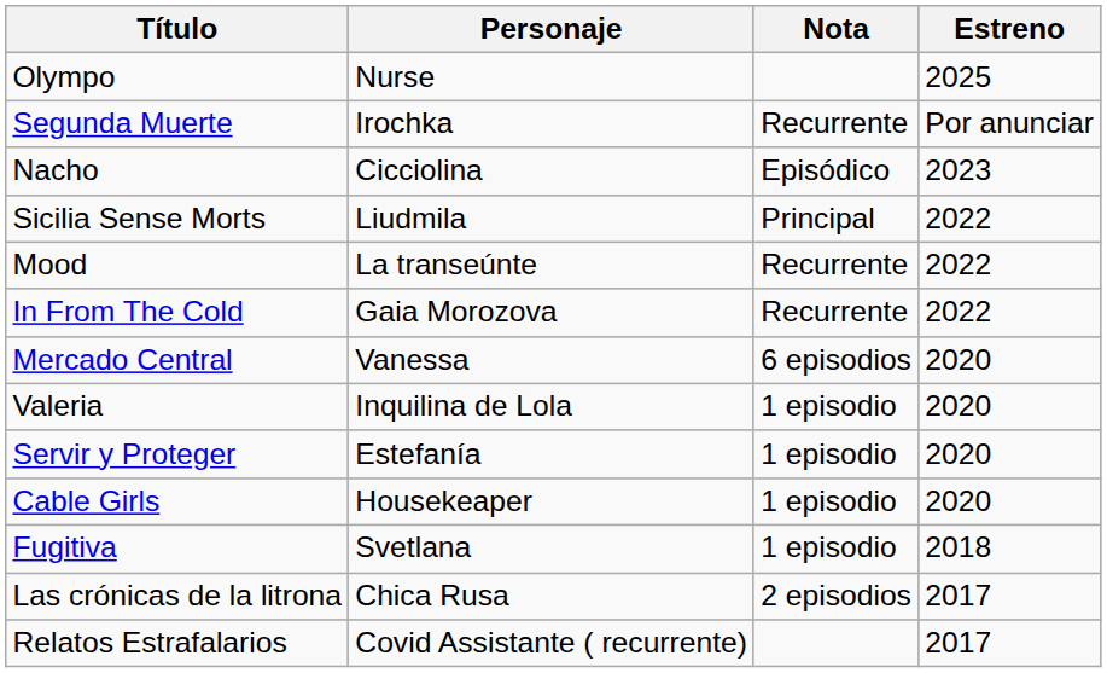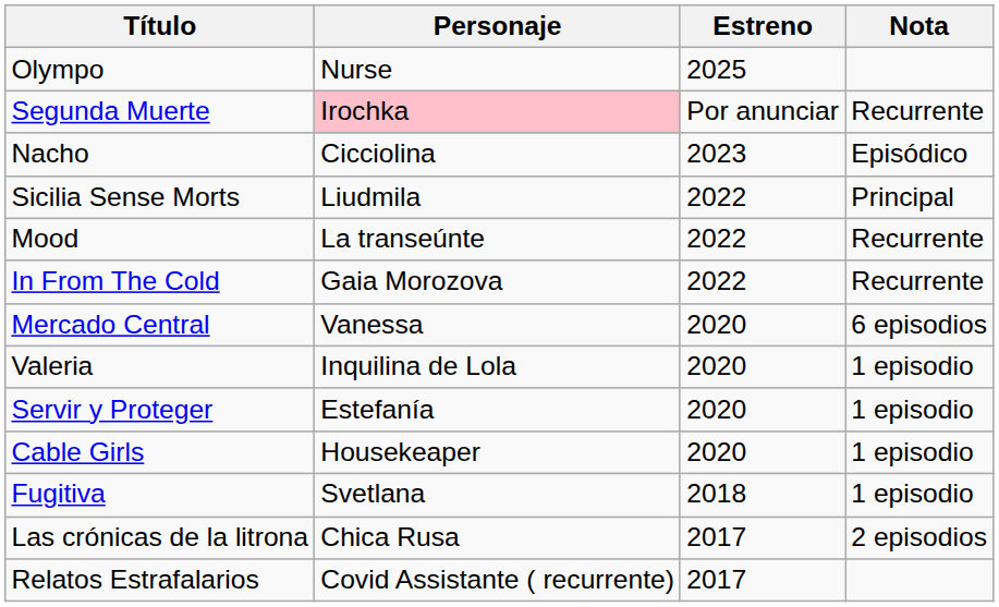 <table class="wikitable">
 <tr>
 <th>Título</th>
 <th>Personaje</th>
+<th>Estreno</th>
 <th>Nota</th>
-<th>Estreno</th>
 </tr>
 <tr>
 <td>Olympo</td>
 <td>Nurse</td>
+<td>2025</td>
 <td></td>
-<td>2025</td>
 </tr>
 <tr>
 <td><a href='#'>Segunda Muerte</a></td>
-<td>Irochka</td>
+<td style="background: pink;">Irochka</td>
+<td>Por anunciar</td>
 <td>Recurrente</td>
-<td>Por anunciar</td>
 </tr>
 <tr>
 <td>Nacho</td>
 <td>Cicciolina</td>
+<td>2023</td>
 <td>Episódico</td>
-<td>2023</td>
 </tr>
 <tr>
 <td>Sicilia Sense Morts</td>
 <td>Liudmila</td>
+<td>2022</td>
 <td>Principal</td>
-<td>2022</td>
 </tr>
 <tr>
 <td>Mood</td>
 <td>La transeúnte</td>
+<td>2022</td>
 <td>Recurrente</td>
-<td>2022</td>
 </tr>
 <tr>
 <td><a href='#'>In From The Cold</a></td>
 <td>Gaia Morozova</td>
+<td>2022</td>
 <td>Recurrente</td>
-<td>2022</td>
 </tr>
 <tr>
 <td><a href='#'>Mercado Central</a></td>
 <td>Vanessa</td>
+<td>2020</td>
 <td>6 episodios</td>
-<td>2020</td>
 </tr>
 <tr>
 <td>Valeria</td>
 <td>Inquilina de Lola</td>
+<td>2020</td>
 <td>1 episodio</td>
-<td>2020</td>
 </tr>
 <tr>
 <td><a href='#'>Servir y Proteger</a></td>
 <td>Estefanía</td>
+<td>2020</td>
 <td>1 episodio</td>
-<td>2020</td>
 </tr>
 <tr>
 <td><a href='#'>Cable Girls</a></td>
 <td>Housekeaper</td>
+<td>2020</td>
 <td>1 episodio</td>
-<td>2020</td>
 </tr>
 <tr>
 <td><a href='#'>Fugitiva</a></td>
 <td>Svetlana</td>
+<td>2018</td>
 <td>1 episodio</td>
-<td>2018</td>
 </tr>
 <tr>
 <td>Las crónicas de la litrona</td>
 <td>Chica Rusa</td>
+<td>2017</td>
 <td>2 episodios</td>
-<td>2017</td>
 </tr>
 <tr>
 <td>Relatos Estrafalarios</td>
 <td>Covid Assistante ( recurrente)</td>
+<td>2017</td>
 <td></td>
-<td>2017</td>
 </tr>
 </table>
